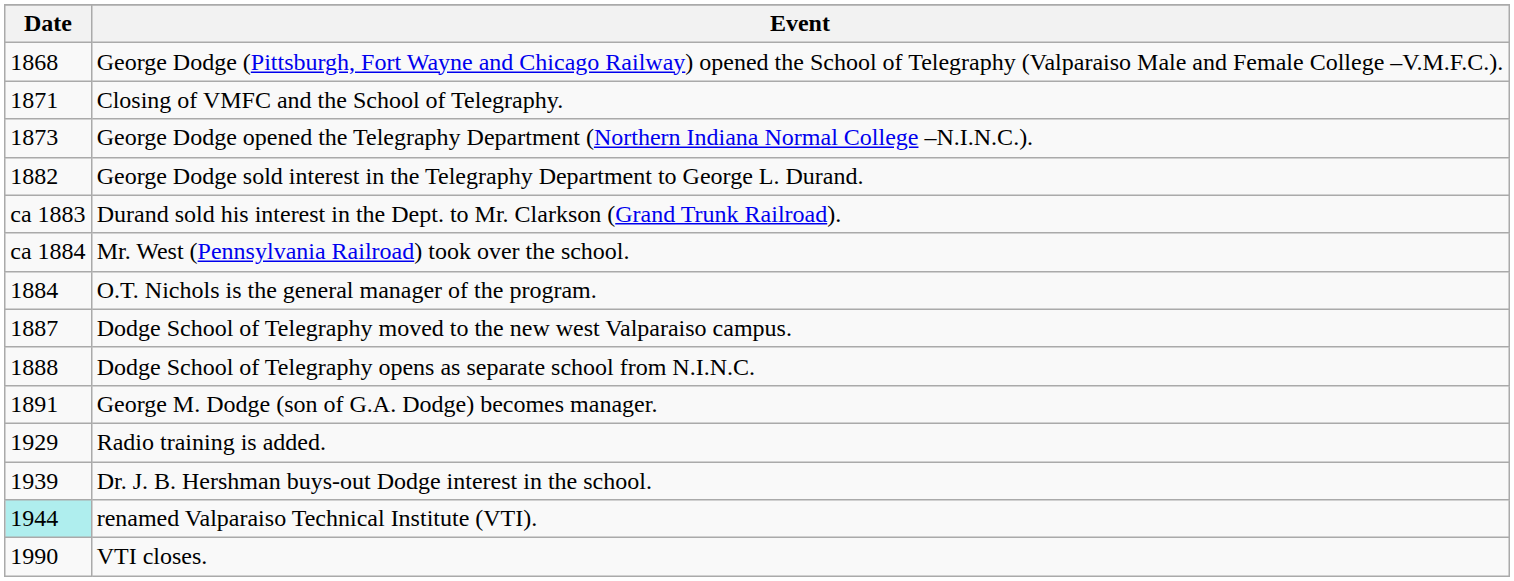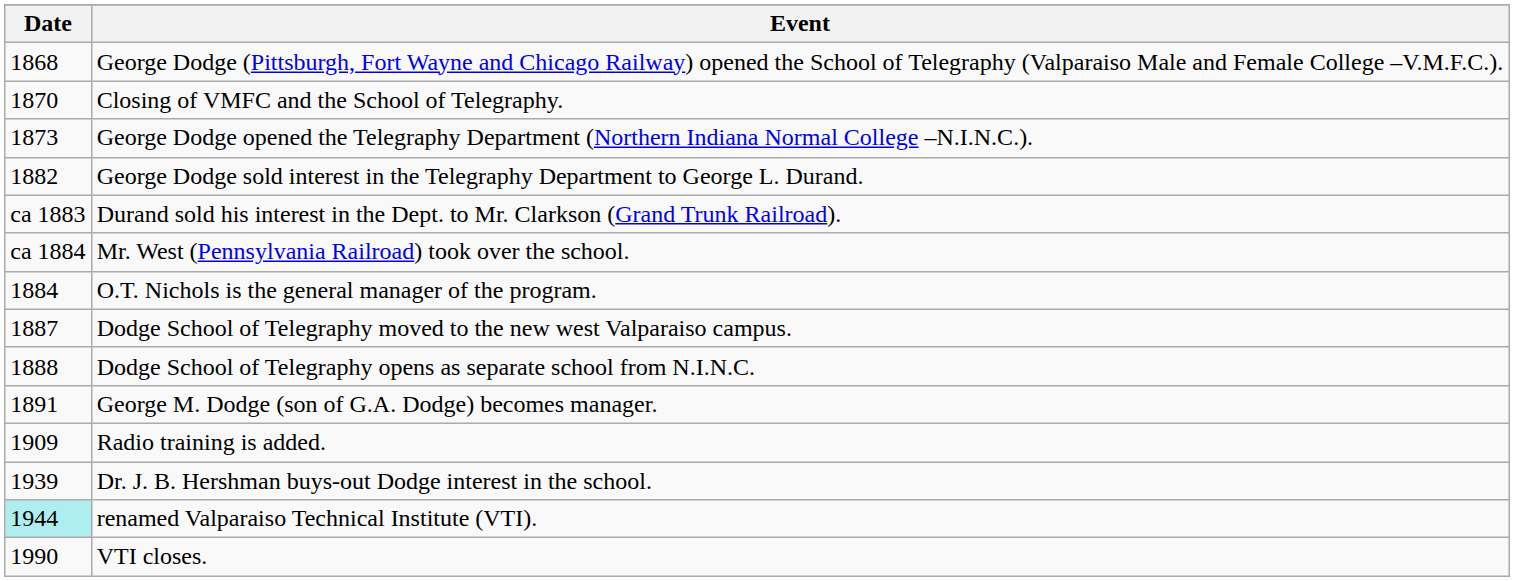 <table class="wikitable">
 <tr>
 </tr>
 <tr>
 <th>Date</th>
 <th>Event</th>
 </tr>
 <tr>
 <td>1868</td>
 <td>George Dodge (<a href='#'>Pittsburgh, Fort Wayne and Chicago Railway</a>) opened the School of Telegraphy (Valparaiso Male and Female College –V.M.F.C.).</td>
 </tr>
 <tr>
-<td>1871</td>
+<td>1870</td>
 <td>Closing of VMFC and the School of Telegraphy.</td>
 </tr>
 <tr>
 <td>1873</td>
 <td>George Dodge opened the Telegraphy Department (<a href='#'>Northern Indiana Normal College</a> –N.I.N.C.).</td>
 </tr>
 <tr>
 <td>1882</td>
 <td>George Dodge sold interest in the Telegraphy Department to George L. Durand.</td>
 </tr>
 <tr>
 <td>ca 1883</td>
 <td>Durand sold his interest in the Dept. to Mr. Clarkson (<a href='#'>Grand Trunk Railroad</a>).</td>
 </tr>
 <tr>
 <td>ca 1884</td>
 <td>Mr. West (<a href='#'>Pennsylvania Railroad</a>) took over the school.</td>
 </tr>
 <tr>
 <td>1884</td>
 <td>O.T. Nichols is the general manager of the program.</td>
 </tr>
 <tr>
 <td>1887</td>
 <td>Dodge School of Telegraphy moved to the new west Valparaiso campus.</td>
 </tr>
 <tr>
 <td>1888</td>
 <td>Dodge School of Telegraphy opens as separate school from N.I.N.C.</td>
 </tr>
 <tr>
 <td>1891</td>
 <td>George M. Dodge (son of G.A. Dodge) becomes manager.</td>
 </tr>
 <tr>
-<td>1929</td>
+<td>1909</td>
 <td>Radio training is added.</td>
 </tr>
 <tr>
 <td>1939</td>
 <td>Dr. J. B. Hershman buys-out Dodge interest in the school.</td>
 </tr>
 <tr>
 <td style="background: paleturquoise;">1944</td>
 <td>renamed Valparaiso Technical Institute (VTI).</td>
 </tr>
 <tr>
 <td>1990</td>
 <td>VTI closes.</td>
 </tr>
 </table>
